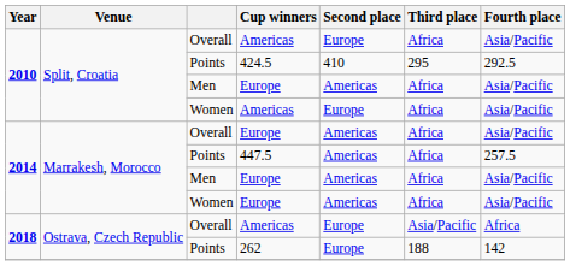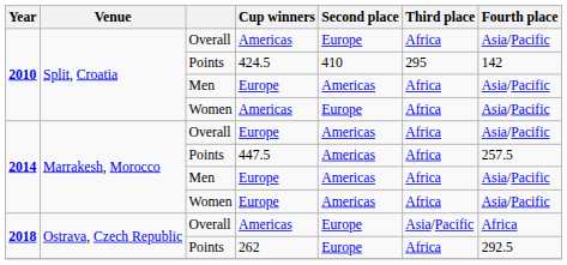 <table style="font-size:90%;" class="wikitable">
 <tr>
 <th>Year</th>
 <th>Venue</th>
 <th></th>
 <th>Cup winners</th>
 <th>Second place</th>
 <th>Third place</th>
 <th>Fourth place</th>
 </tr>
 <tr>
 <td rowspan=4><strong><a href='#'>2010</a></strong></td>
 <td rowspan=4><a href='#'>Split</a>, <a href='#'>Croatia</a></td>
 <td>Overall</td>
 <td> <a href='#'>Americas</a></td>
 <td> <a href='#'>Europe</a></td>
 <td> <a href='#'>Africa</a></td>
 <td><a href='#'>Asia</a>/<a href='#'>Pacific</a></td>
 </tr>
 <tr>
 <td>Points</td>
 <td>424.5</td>
 <td>410</td>
 <td>295</td>
-<td>292.5</td>
+<td>142</td>
 </tr>
 <tr>
 <td>Men</td>
 <td> <a href='#'>Europe</a></td>
 <td> <a href='#'>Americas</a></td>
 <td> <a href='#'>Africa</a></td>
 <td><a href='#'>Asia</a>/<a href='#'>Pacific</a></td>
 </tr>
 <tr>
 <td>Women</td>
 <td> <a href='#'>Americas</a></td>
 <td> <a href='#'>Europe</a></td>
 <td> <a href='#'>Africa</a></td>
 <td><a href='#'>Asia</a>/<a href='#'>Pacific</a></td>
 </tr>
 <tr>
 <td rowspan=4><strong><a href='#'>2014</a></strong></td>
 <td rowspan=4><a href='#'>Marrakesh</a>, <a href='#'>Morocco</a></td>
 <td>Overall</td>
 <td> <a href='#'>Europe</a></td>
 <td> <a href='#'>Americas</a></td>
 <td> <a href='#'>Africa</a></td>
 <td><a href='#'>Asia</a>/<a href='#'>Pacific</a></td>
 </tr>
 <tr>
 <td>Points</td>
 <td>447.5</td>
 <td> <a href='#'>Americas</a></td>
 <td> <a href='#'>Africa</a></td>
 <td>257.5</td>
 </tr>
 <tr>
 <td>Men</td>
 <td> <a href='#'>Europe</a></td>
 <td> <a href='#'>Americas</a></td>
 <td> <a href='#'>Africa</a></td>
 <td><a href='#'>Asia</a>/<a href='#'>Pacific</a></td>
 </tr>
 <tr>
 <td>Women</td>
 <td> <a href='#'>Europe</a></td>
 <td> <a href='#'>Americas</a></td>
 <td> <a href='#'>Africa</a></td>
 <td><a href='#'>Asia</a>/<a href='#'>Pacific</a></td>
 </tr>
 <tr>
 <td rowspan=2><strong><a href='#'>2018</a></strong></td>
 <td rowspan=2><a href='#'>Ostrava</a>, <a href='#'>Czech Republic</a></td>
 <td>Overall</td>
 <td> <a href='#'>Americas</a></td>
 <td>  <a href='#'>Europe</a></td>
 <td><a href='#'>Asia</a>/<a href='#'>Pacific</a></td>
 <td> <a href='#'>Africa</a></td>
 </tr>
 <tr>
 <td>Points</td>
 <td>262</td>
 <td> <a href='#'>Europe</a></td>
-<td>188</td>
-<td>142</td>
+<td> <a href='#'>Africa</a></td>
+<td>292.5</td>
 </tr>
 <tr>
 </tr>
 </table>
